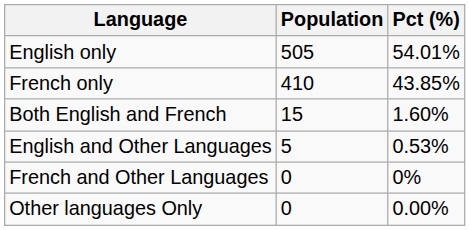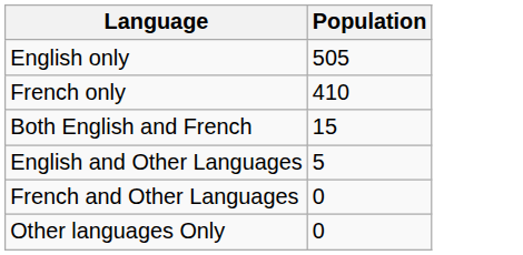 <table class="wikitable">
 <tr>
 <th>Language</th>
 <th>Population</th>
-<th>Pct (%)</th>
 </tr>
 <tr>
 <td>English only</td>
 <td>505</td>
-<td>54.01%</td>
 </tr>
 <tr>
 <td>French only</td>
 <td>410</td>
-<td>43.85%</td>
 </tr>
 <tr>
 <td>Both English and French</td>
 <td>15</td>
-<td>1.60%</td>
 </tr>
 <tr>
 <td>English and Other Languages</td>
 <td>5</td>
-<td>0.53%</td>
 </tr>
 <tr>
 <td>French and Other Languages</td>
 <td>0</td>
-<td>0%</td>
 </tr>
 <tr>
 <td>Other languages Only</td>
 <td>0</td>
-<td>0.00%</td>
 </tr>
 </table>
